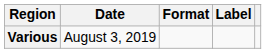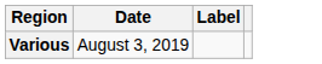 <table class="wikitable sortable plainrowheaders">
 <tr>
 <th scope="col">Region</th>
 <th scope="col">Date</th>
-<th scope="col">Format</th>
 <th scope="col">Label</th>
 <th scope="col"></th>
 </tr>
 <tr>
 <th scope="row">Various</th>
 <td>August 3, 2019</td>
 <td></td>
 <td></td>
-<td></td>
 </tr>
 </table>
